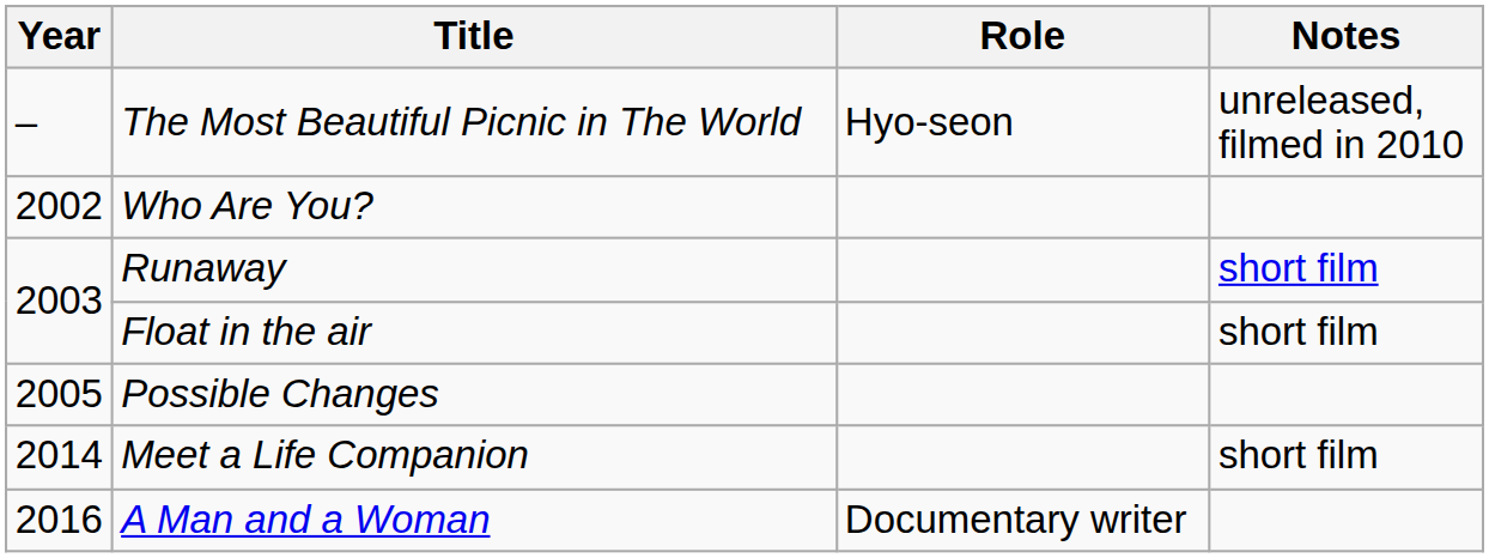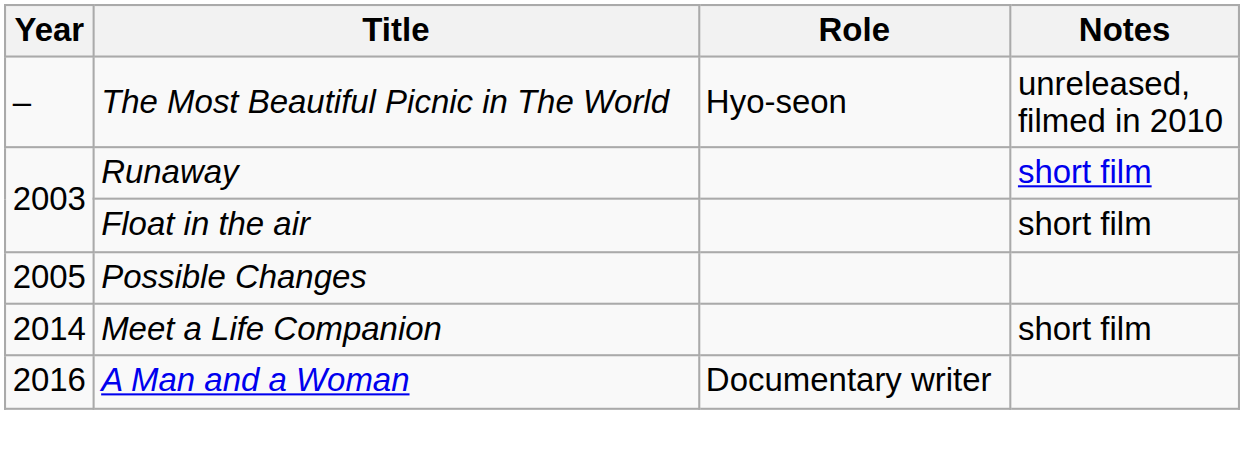 <table class="wikitable" style="width:600px">
 <tr>
 <th width=10>Year</th>
 <th>Title</th>
 <th>Role</th>
 <th>Notes</th>
 </tr>
 <tr>
 <td>–</td>
 <td><em>The Most Beautiful Picnic in The World</em></td>
 <td>Hyo-seon</td>
 <td>unreleased, <br> filmed in 2010</td>
-</tr>
-<tr>
-<td>2002</td>
-<td><em>Who Are You?</em></td>
-<td></td>
-<td></td>
 </tr>
 <tr>
 <td rowspan=2>2003</td>
 <td><em>Runaway</em></td>
 <td></td>
 <td><a href='#'>short film</a></td>
 </tr>
 <tr>
 <td><em>Float in the air</em></td>
 <td></td>
 <td>short film</td>
 </tr>
 <tr>
 <td>2005</td>
 <td><em>Possible Changes</em></td>
 <td></td>
 <td></td>
 </tr>
 <tr>
 <td>2014</td>
 <td><em>Meet a Life Companion</em></td>
 <td></td>
 <td>short film</td>
 </tr>
 <tr>
 <td>2016</td>
 <td><em><a href='#'>A Man and a Woman</a></em></td>
 <td>Documentary writer</td>
 <td></td>
 </tr>
 </table>
